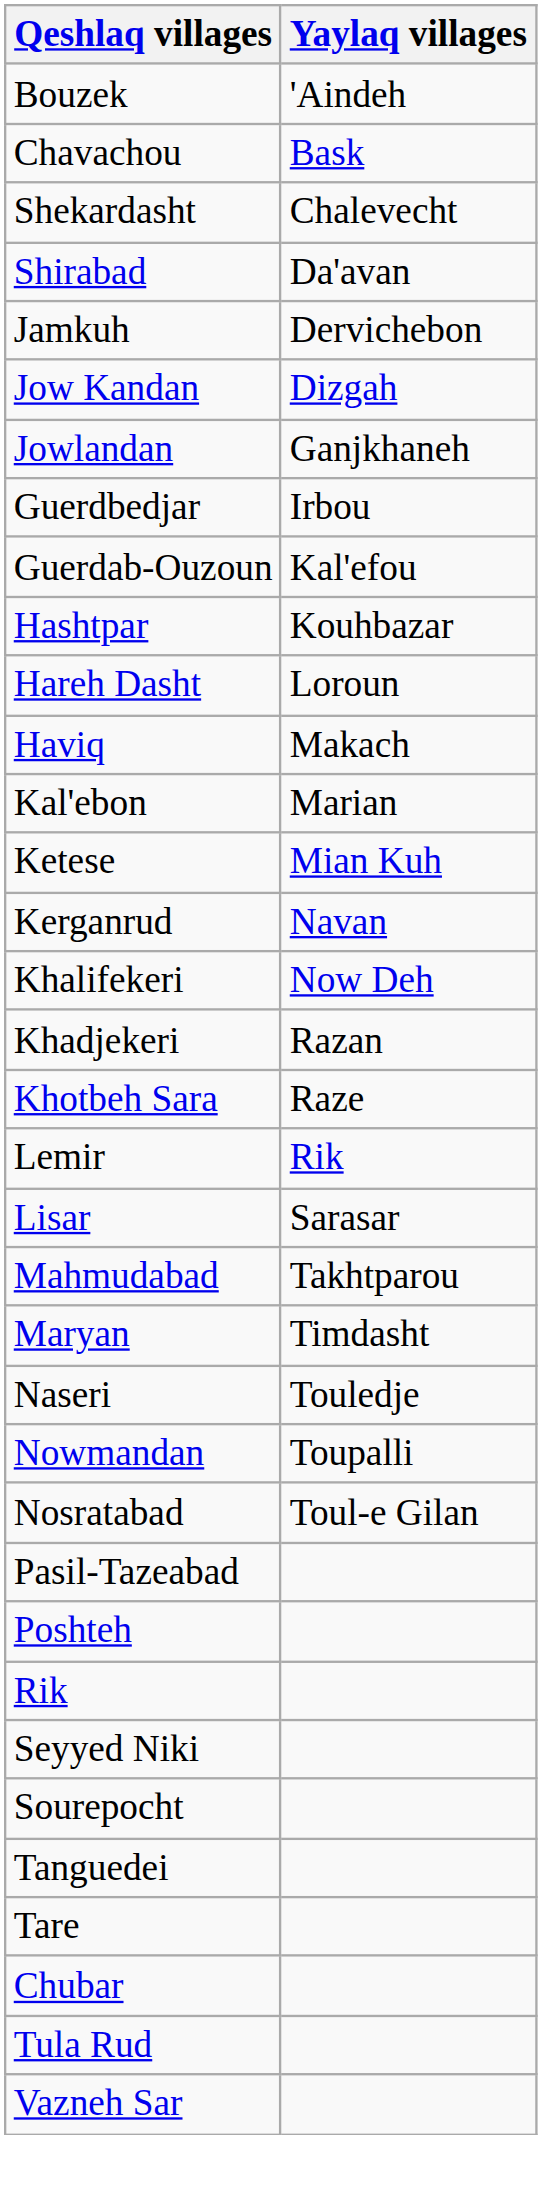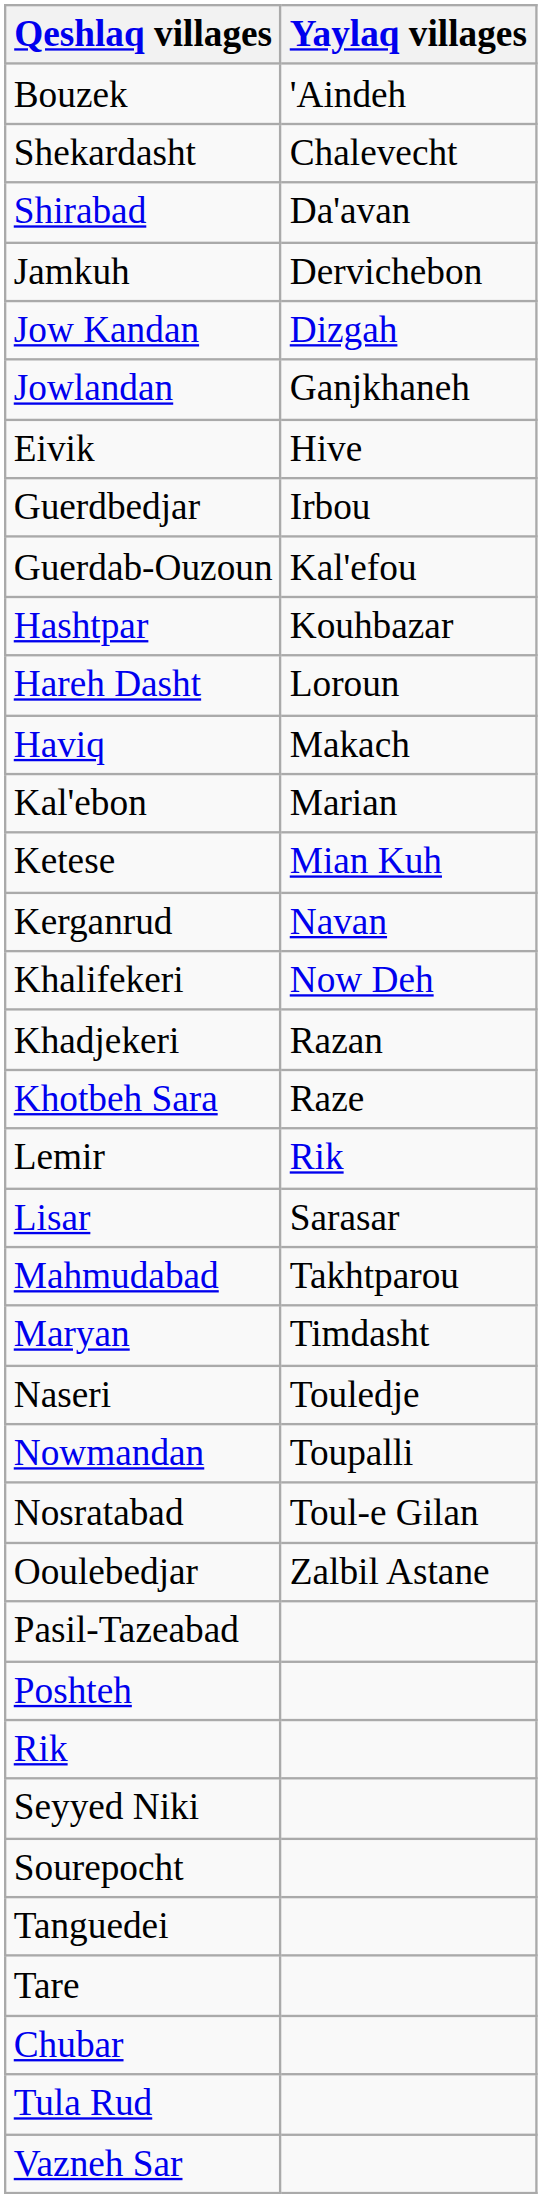 <table class="wikitable">
 <tr>
 <th><a href='#'>Qeshlaq</a> villages</th>
 <th><a href='#'>Yaylaq</a> villages</th>
 </tr>
 <tr>
 <td>Bouzek</td>
 <td>'Aindeh</td>
-</tr>
-<tr>
-<td>Chavachou</td>
-<td><a href='#'>Bask</a></td>
 </tr>
 <tr>
 <td>Shekardasht</td>
 <td>Chalevecht</td>
 </tr>
 <tr>
 <td><a href='#'>Shirabad</a></td>
 <td>Da'avan</td>
 </tr>
 <tr>
 <td>Jamkuh</td>
 <td>Dervichebon</td>
 </tr>
 <tr>
 <td><a href='#'>Jow Kandan</a></td>
 <td><a href='#'>Dizgah</a></td>
 </tr>
 <tr>
 <td><a href='#'>Jowlandan</a></td>
 <td>Ganjkhaneh</td>
+</tr>
+<tr>
+<td>Eivik</td>
+<td>Hive</td>
 </tr>
 <tr>
 <td>Guerdbedjar</td>
 <td>Irbou</td>
 </tr>
 <tr>
 <td>Guerdab-Ouzoun</td>
 <td>Kal'efou</td>
 </tr>
 <tr>
 <td><a href='#'>Hashtpar</a></td>
 <td>Kouhbazar</td>
 </tr>
 <tr>
 <td><a href='#'>Hareh Dasht</a></td>
 <td>Loroun</td>
 </tr>
 <tr>
 <td><a href='#'>Haviq</a></td>
 <td>Makach</td>
 </tr>
 <tr>
 <td>Kal'ebon</td>
 <td>Marian</td>
 </tr>
 <tr>
 <td>Ketese</td>
 <td><a href='#'>Mian Kuh</a></td>
 </tr>
 <tr>
 <td>Kerganrud</td>
 <td><a href='#'>Navan</a></td>
 </tr>
 <tr>
 <td>Khalifekeri</td>
 <td><a href='#'>Now Deh</a></td>
 </tr>
 <tr>
 <td>Khadjekeri</td>
 <td>Razan</td>
 </tr>
 <tr>
 <td><a href='#'>Khotbeh Sara</a></td>
 <td>Raze</td>
 </tr>
 <tr>
 <td>Lemir</td>
 <td><a href='#'>Rik</a></td>
 </tr>
 <tr>
 <td><a href='#'>Lisar</a></td>
 <td>Sarasar</td>
 </tr>
 <tr>
 <td><a href='#'>Mahmudabad</a></td>
 <td>Takhtparou</td>
 </tr>
 <tr>
 <td><a href='#'>Maryan</a></td>
 <td>Timdasht</td>
 </tr>
 <tr>
 <td>Naseri</td>
 <td>Touledje</td>
 </tr>
 <tr>
 <td><a href='#'>Nowmandan</a></td>
 <td>Toupalli</td>
 </tr>
 <tr>
 <td>Nosratabad</td>
 <td>Toul-e Gilan</td>
 </tr>
 <tr>
+<td>Ooulebedjar</td>
+<td>Zalbil Astane</td>
+</tr>
+<tr>
 <td>Pasil-Tazeabad</td>
 <td></td>
 </tr>
 <tr>
 <td><a href='#'>Poshteh</a></td>
 <td></td>
 </tr>
 <tr>
 <td><a href='#'>Rik</a></td>
 <td></td>
 </tr>
 <tr>
 <td>Seyyed Niki</td>
 <td></td>
 </tr>
 <tr>
 <td>Sourepocht</td>
 <td></td>
 </tr>
 <tr>
 <td>Tanguedei</td>
 <td></td>
 </tr>
 <tr>
 <td>Tare</td>
 <td></td>
 </tr>
 <tr>
 <td><a href='#'>Chubar</a></td>
 <td></td>
 </tr>
 <tr>
 <td><a href='#'>Tula Rud</a></td>
 <td></td>
 </tr>
 <tr>
 <td><a href='#'>Vazneh Sar</a></td>
 <td></td>
 </tr>
 </table>
